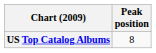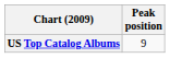 <table class="wikitable plainrowheaders">
 <tr>
 <th>Chart (2009)</th>
 <th>Peak<br>position</th>
 </tr>
 <tr>
 <th scope="row">US <a href='#'>Top Catalog Albums</a></th>
-<td align="center">8</td>
+<td align="center">9</td>
 </tr>
 </table>
